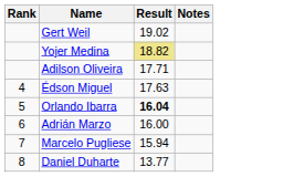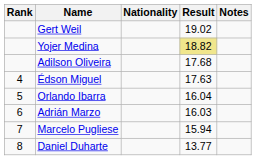 <table class="wikitable sortable" style="text-align:center">
 <tr>
 <th>Rank</th>
 <th>Name</th>
+<th>Nationality</th>
 <th>Result</th>
 <th>Notes</th>
 </tr>
 <tr>
 <td></td>
 <td align=left><a href='#'>Gert Weil</a></td>
+<td align=left></td>
 <td>19.02</td>
 <td></td>
 </tr>
 <tr>
 <td></td>
 <td align=left><a href='#'>Yojer Medina</a></td>
+<td align=left></td>
 <td style="background: khaki;">18.82</td>
 <td></td>
 </tr>
 <tr>
 <td></td>
 <td align=left><a href='#'>Adilson Oliveira</a></td>
-<td>17.71</td>
+<td align=left></td>
+<td>17.68</td>
 <td></td>
 </tr>
 <tr>
 <td>4</td>
 <td align=left><a href='#'>Édson Miguel</a></td>
+<td align=left></td>
 <td>17.63</td>
 <td></td>
 </tr>
 <tr>
 <td>5</td>
 <td align=left><a href='#'>Orlando Ibarra</a></td>
-<td><strong>16.04</strong></td>
+<td align=left></td>
+<td>16.04</td>
 <td></td>
 </tr>
 <tr>
 <td>6</td>
 <td align=left><a href='#'>Adrián Marzo</a></td>
-<td>16.00</td>
+<td align=left></td>
+<td>16.03</td>
 <td></td>
 </tr>
 <tr>
 <td>7</td>
 <td align=left><a href='#'>Marcelo Pugliese</a></td>
+<td align=left></td>
 <td>15.94</td>
 <td></td>
 </tr>
 <tr>
 <td>8</td>
 <td align=left><a href='#'>Daniel Duharte</a></td>
+<td align=left></td>
 <td>13.77</td>
 <td></td>
 </tr>
 </table>
